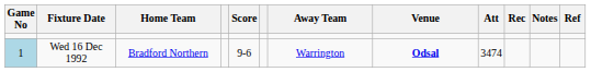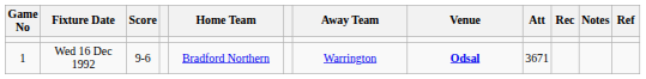 <table class="wikitable" style="text-align:center;">
 <tr>
 <th width=10 abbr="No">Game No</th>
 <th width=110 abbr="Date">Fixture Date</th>
+<th width=20 abbr="Score">Score</th>
+<th width=5 abbr="space"></th>
 <th width=150 abbr="Home Team">Home Team</th>
-<th width=5 abbr="space"></th>
-<th width=20 abbr="Score">Score</th>
 <th width=5 abbr="space"></th>
 <th width=150 abbr="Away Team">Away Team</th>
 <th width=150 abbr="Venue">Venue</th>
 <th width=30 abbr="Att">Att</th>
 <th width=30 abbr="Rec">Rec</th>
 <th width=20 abbr="Notes">Notes</th>
 <th width=30 abbr="Ref">Ref</th>
 </tr>
 <tr>
 <td></td>
 <td></td>
 <td></td>
 <td></td>
 <td></td>
 <td></td>
 <td></td>
 <td></td>
 <td></td>
 <td></td>
 <td></td>
 <td></td>
 </tr>
 <tr>
-<td style="background: lightblue;">1</td>
+<td>1</td>
 <td>Wed 16 Dec 1992</td>
+<td>9-6</td>
+<td></td>
 <td><a href='#'>Bradford Northern</a></td>
-<td></td>
-<td>9-6</td>
 <td></td>
 <td><a href='#'>Warrington</a></td>
 <td><strong><a href='#'>Odsal</a></strong></td>
-<td>3474</td>
+<td>3671</td>
 <td></td>
 <td></td>
 <td></td>
 </tr>
 </table>
